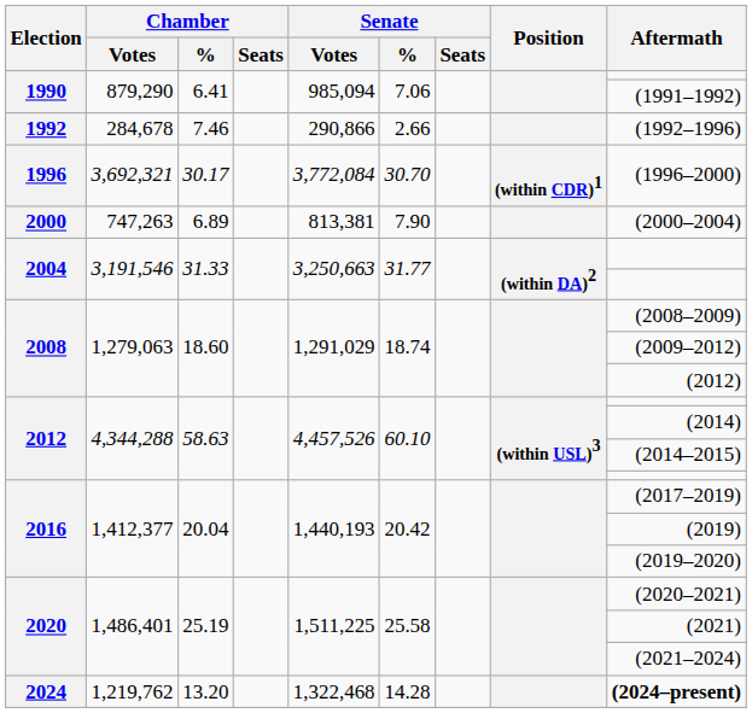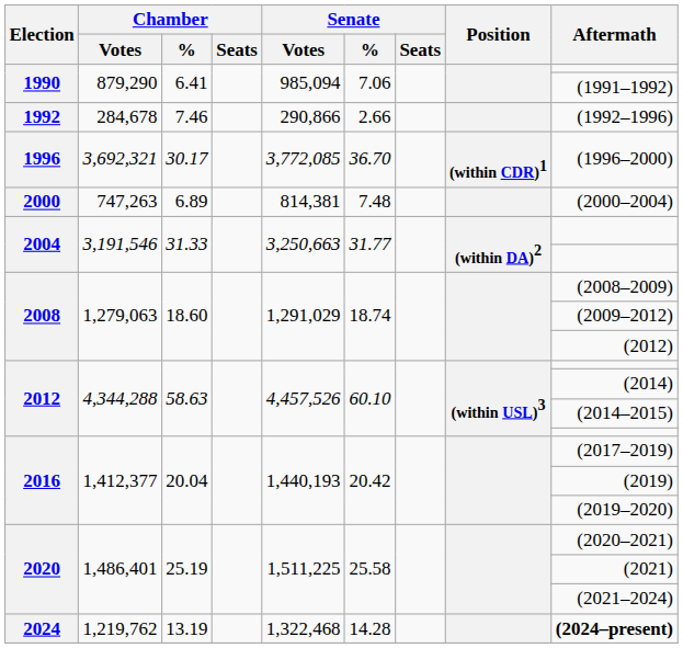 <table class="wikitable" style="text-align: right;">
 <tr>
 <th rowspan="2">Election</th>
 <th colspan="3"><a href='#'>Chamber</a></th>
 <th colspan="3"><a href='#'>Senate</a></th>
 <th rowspan="2">Position</th>
 <th rowspan="2">Aftermath</th>
 </tr>
 <tr>
 <th>Votes</th>
 <th>%</th>
 <th>Seats</th>
 <th>Votes</th>
 <th>%</th>
 <th>Seats</th>
 </tr>
 <tr>
 <th rowspan=2><a href='#'>1990</a></th>
 <td rowspan=2>879,290</td>
 <td rowspan=2>6.41</td>
 <td rowspan=2></td>
 <td rowspan=2>985,094</td>
 <td rowspan=2>7.06</td>
 <td rowspan=2></td>
 <th rowspan=2; style="text-align: center;"></th>
 <td></td>
 </tr>
 <tr>
 <td> (1991–1992)</td>
 </tr>
 <tr>
 <th><a href='#'>1992</a></th>
 <td>284,678</td>
 <td>7.46</td>
 <td></td>
 <td>290,866</td>
 <td>2.66</td>
 <td></td>
 <th style="text-align: center;"></th>
 <td> (1992–1996)</td>
 </tr>
 <tr>
 <th><a href='#'>1996</a></th>
 <td><em>3,692,321</em></td>
 <td><em>30.17</em></td>
 <td></td>
-<td><em>3,772,084</em></td>
-<td><em>30.70</em></td>
+<td><em>3,772,085</em></td>
+<td><em>36.70</em></td>
 <td></td>
 <th style="text-align: center;"><br><small>(within <a href='#'>CDR</a>)</small><sup>1</sup></th>
 <td> (1996–2000)</td>
 </tr>
 <tr>
 <th><a href='#'>2000</a></th>
 <td>747,263</td>
 <td>6.89</td>
 <td></td>
-<td>813,381</td>
-<td>7.90</td>
+<td>814,381</td>
+<td>7.48</td>
 <td></td>
 <th style="text-align: center;"></th>
 <td> (2000–2004)</td>
 </tr>
 <tr>
 <th rowspan=2><a href='#'>2004</a></th>
 <td rowspan=2><em>3,191,546</em></td>
 <td rowspan=2><em>31.33</em></td>
 <td rowspan=2></td>
 <td rowspan=2><em>3,250,663</em></td>
 <td rowspan=2><em>31.77</em></td>
 <td rowspan=2></td>
 <th rowspan=2; style="text-align: center;"><br><small>(within <a href='#'>DA</a>)</small><sup>2</sup></th>
 <td></td>
 </tr>
 <tr>
 <td></td>
 </tr>
 <tr>
 <th rowspan=3><a href='#'>2008</a></th>
 <td rowspan=3>1,279,063</td>
 <td rowspan=3>18.60</td>
 <td rowspan=3></td>
 <td rowspan=3>1,291,029</td>
 <td rowspan=3>18.74</td>
 <td rowspan=3></td>
 <th rowspan=3; style="text-align: center;"></th>
 <td> (2008–2009)</td>
 </tr>
 <tr>
 <td> (2009–2012)</td>
 </tr>
 <tr>
 <td> (2012)</td>
 </tr>
 <tr>
 <th rowspan=4><a href='#'>2012</a></th>
 <td rowspan=4><em>4,344,288</em></td>
 <td rowspan=4><em>58.63</em></td>
 <td rowspan=4></td>
 <td rowspan=4><em>4,457,526</em></td>
 <td rowspan=4><em>60.10</em></td>
 <td rowspan=4></td>
 <th rowspan=4; style="text-align: center;"><br><small>(within <a href='#'>USL</a>)</small><sup>3</sup></th>
 <td></td>
 </tr>
 <tr>
 <td> (2014)</td>
 </tr>
 <tr>
 <td> (2014–2015)</td>
 </tr>
 <tr>
 <td></td>
 </tr>
 <tr>
 <th rowspan=3><a href='#'>2016</a></th>
 <td rowspan=3>1,412,377</td>
 <td rowspan=3>20.04</td>
 <td rowspan=3></td>
 <td rowspan=3>1,440,193</td>
 <td rowspan=3>20.42</td>
 <td rowspan=3></td>
 <th rowspan=3; style="text-align: center;"></th>
 <td> (2017–2019)</td>
 </tr>
 <tr>
 <td> (2019)</td>
 </tr>
 <tr>
 <td> (2019–2020)</td>
 </tr>
 <tr>
 <th rowspan=3><a href='#'>2020</a></th>
 <td rowspan=3>1,486,401</td>
 <td rowspan=3>25.19</td>
 <td rowspan=3></td>
 <td rowspan=3>1,511,225</td>
 <td rowspan=3>25.58</td>
 <td rowspan=3></td>
 <th rowspan=3; style="text-align: center;"></th>
 <td> (2020–2021)</td>
 </tr>
 <tr>
 <td> (2021)</td>
 </tr>
 <tr>
 <td> (2021–2024)</td>
 </tr>
 <tr>
 <th><a href='#'>2024</a></th>
 <td>1,219,762</td>
-<td>13.20</td>
+<td>13.19</td>
 <td></td>
 <td>1,322,468</td>
 <td>14.28</td>
 <td></td>
 <th style="text-align: center;"></th>
 <td><strong> (2024–present)</strong></td>
 </tr>
 <tr>
 </tr>
 </table>
